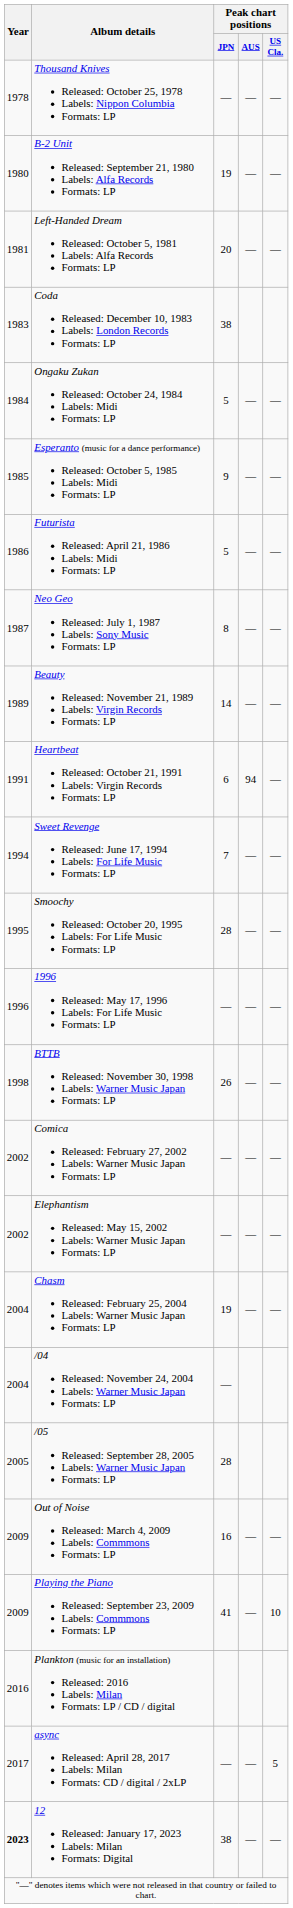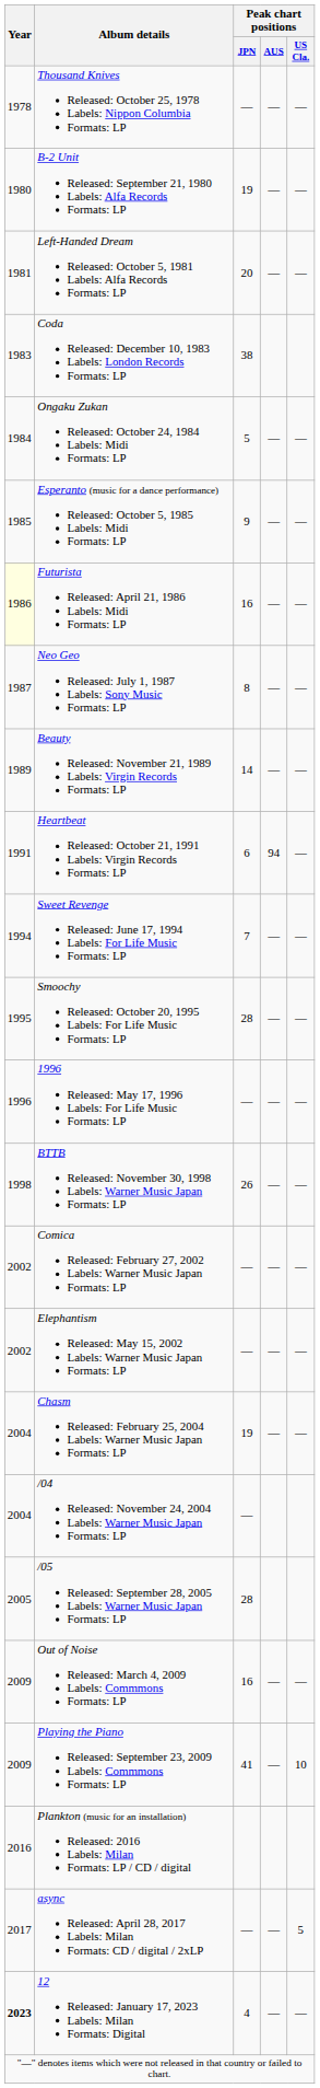 <table class="wikitable">
 <tr>
 <th width="33" rowspan="2">Year</th>
 <th width="260" rowspan="2">Album details</th>
 <th colspan="3">Peak chart positions</th>
 </tr>
 <tr style="font-size:smaller;">
 <th width="30"><a href='#'>JPN</a><br></th>
 <th width="30"><a href='#'>AUS</a><br></th>
 <th width="30"><a href='#'>US<br>Cla.</a><br></th>
 </tr>
 <tr>
 <td>1978</td>
 <td><em><a href='#'>Thousand Knives</a></em><br><ul><li>Released: October 25, 1978</li><li>Labels: <a href='#'>Nippon Columbia</a></li><li>Formats: LP</li></ul></td>
 <td align="center">—</td>
 <td align="center">—</td>
 <td align="center">—</td>
 </tr>
 <tr>
 <td>1980</td>
 <td><em><a href='#'>B-2 Unit</a></em><br><ul><li>Released: September 21, 1980</li><li>Labels: <a href='#'>Alfa Records</a></li><li>Formats: LP</li></ul></td>
 <td align="center">19</td>
 <td align="center">—</td>
 <td align="center">—</td>
 </tr>
 <tr>
 <td>1981</td>
 <td><em>Left-Handed Dream</em><br><ul><li>Released: October 5, 1981</li><li>Labels: Alfa Records</li><li>Formats: LP</li></ul></td>
 <td align="center">20</td>
 <td align="center">—</td>
 <td align="center">—</td>
 </tr>
 <tr>
 <td>1983</td>
 <td><em>Coda</em><br><ul><li>Released: December 10, 1983</li><li>Labels: <a href='#'>London Records</a></li><li>Formats: LP</li></ul></td>
 <td align="center">38</td>
 <td align="center"></td>
 <td align="center"></td>
 </tr>
 <tr>
 <td>1984</td>
 <td><em>Ongaku Zukan</em><br><ul><li>Released: October 24, 1984</li><li>Labels: Midi</li><li>Formats: LP</li></ul></td>
 <td align="center">5</td>
 <td align="center">—</td>
 <td align="center">—</td>
 </tr>
 <tr>
 <td>1985</td>
 <td><em><a href='#'>Esperanto</a></em> <small>(music for a dance performance)</small><br><ul><li>Released: October 5, 1985</li><li>Labels: Midi</li><li>Formats: LP</li></ul></td>
 <td align="center">9</td>
 <td align="center">—</td>
 <td align="center">—</td>
 </tr>
 <tr>
-<td>1986</td>
+<td style="background: lightyellow;">1986</td>
 <td><em><a href='#'>Futurista</a></em><br><ul><li>Released: April 21, 1986</li><li>Labels: Midi</li><li>Formats: LP</li></ul></td>
-<td align="center">5</td>
+<td align="center">16</td>
 <td align="center">—</td>
 <td align="center">—</td>
 </tr>
 <tr>
 <td>1987</td>
 <td><em><a href='#'>Neo Geo</a></em><br><ul><li>Released: July 1, 1987</li><li>Labels: <a href='#'>Sony Music</a></li><li>Formats: LP</li></ul></td>
 <td align="center">8</td>
 <td align="center">—</td>
 <td align="center">—</td>
 </tr>
 <tr>
 <td>1989</td>
 <td><em><a href='#'>Beauty</a></em><br><ul><li>Released: November 21, 1989</li><li>Labels: <a href='#'>Virgin Records</a></li><li>Formats: LP</li></ul></td>
 <td align="center">14</td>
 <td align="center">—</td>
 <td align="center">—</td>
 </tr>
 <tr>
 <td>1991</td>
 <td><em><a href='#'>Heartbeat</a></em><br><ul><li>Released: October 21, 1991</li><li>Labels: Virgin Records</li><li>Formats: LP</li></ul></td>
 <td align="center">6</td>
 <td align="center">94</td>
 <td align="center">—</td>
 </tr>
 <tr>
 <td>1994</td>
 <td><em><a href='#'>Sweet Revenge</a></em><br><ul><li>Released: June 17, 1994</li><li>Labels: <a href='#'>For Life Music</a></li><li>Formats: LP</li></ul></td>
 <td align="center">7</td>
 <td align="center">—</td>
 <td align="center">—</td>
 </tr>
 <tr>
 <td>1995</td>
 <td><em>Smoochy</em><br><ul><li>Released: October 20, 1995</li><li>Labels: For Life Music</li><li>Formats: LP</li></ul></td>
 <td align="center">28</td>
 <td align="center">—</td>
 <td align="center">—</td>
 </tr>
 <tr>
 <td>1996</td>
 <td><em><a href='#'>1996</a></em><br><ul><li>Released: May 17, 1996</li><li>Labels: For Life Music</li><li>Formats: LP</li></ul></td>
 <td align="center">—</td>
 <td align="center">—</td>
 <td align="center">—</td>
 </tr>
 <tr>
 <td>1998</td>
 <td><em><a href='#'>BTTB</a></em><br><ul><li>Released: November 30, 1998</li><li>Labels: <a href='#'>Warner Music Japan</a></li><li>Formats: LP</li></ul></td>
 <td align="center">26</td>
 <td align="center">—</td>
 <td align="center">—</td>
 </tr>
 <tr>
 <td>2002</td>
 <td><em>Comica</em><br><ul><li>Released: February 27, 2002</li><li>Labels: Warner Music Japan</li><li>Formats: LP</li></ul></td>
 <td align="center">—</td>
 <td align="center">—</td>
 <td align="center">—</td>
 </tr>
 <tr>
 <td>2002</td>
 <td><em>Elephantism</em><br><ul><li>Released: May 15, 2002</li><li>Labels: Warner Music Japan</li><li>Formats: LP</li></ul></td>
 <td align="center">—</td>
 <td align="center">—</td>
 <td align="center">—</td>
 </tr>
 <tr>
 <td>2004</td>
 <td><em><a href='#'>Chasm</a></em><br><ul><li>Released: February 25, 2004</li><li>Labels: Warner Music Japan</li><li>Formats: LP</li></ul></td>
 <td align="center">19</td>
 <td align="center">—</td>
 <td align="center">—</td>
 </tr>
 <tr>
 <td>2004</td>
 <td><em>/04</em><br><ul><li>Released: November 24, 2004</li><li>Labels: <a href='#'>Warner Music Japan</a></li><li>Formats: LP</li></ul></td>
 <td align="center">—</td>
 <td align="center"></td>
 <td align="center"></td>
 </tr>
 <tr>
 <td>2005</td>
 <td><em>/05</em><br><ul><li>Released: September 28, 2005</li><li>Labels: <a href='#'>Warner Music Japan</a></li><li>Formats: LP</li></ul></td>
 <td align="center">28</td>
 <td align="center"></td>
 <td align="center"></td>
 </tr>
 <tr>
 <td>2009</td>
 <td><em>Out of Noise</em><br><ul><li>Released: March 4, 2009</li><li>Labels: <a href='#'>Commmons</a></li><li>Formats: LP</li></ul></td>
 <td align="center">16</td>
 <td align="center">—</td>
 <td align="center">—</td>
 </tr>
 <tr>
 <td>2009</td>
 <td><em><a href='#'>Playing the Piano</a></em><br><ul><li>Released: September 23, 2009</li><li>Labels: <a href='#'>Commmons</a></li><li>Formats: LP</li></ul></td>
 <td align="center">41</td>
 <td align="center">—</td>
 <td align="center">10</td>
 </tr>
 <tr>
 <td>2016</td>
 <td><em>Plankton</em> <small>(music for an installation)</small><br><ul><li>Released: 2016</li><li>Labels: <a href='#'>Milan</a></li><li>Formats: LP / CD / digital</li></ul></td>
 <td align="center"></td>
 <td align="center"></td>
 <td align="center"></td>
 </tr>
 <tr>
 <td>2017</td>
 <td><em><a href='#'>async</a></em><br><ul><li>Released: April 28, 2017</li><li>Labels: Milan</li><li>Formats: CD / digital / 2xLP</li></ul></td>
 <td align="center">—</td>
 <td align="center">—</td>
 <td align="center">5</td>
 </tr>
 <tr>
 <td><strong>2023</strong></td>
 <td><em><a href='#'>12</a></em><br><ul><li>Released: January 17, 2023</li><li>Labels: Milan</li><li>Formats: Digital</li></ul></td>
-<td align="center">38</td>
+<td align="center">4</td>
 <td align="center">—</td>
 <td align="center">—</td>
 </tr>
 <tr>
 <td colspan="11" style="text-align:center; font-size:85%">"—" denotes items which were not released in that country or failed to chart.</td>
 </tr>
 </table>
